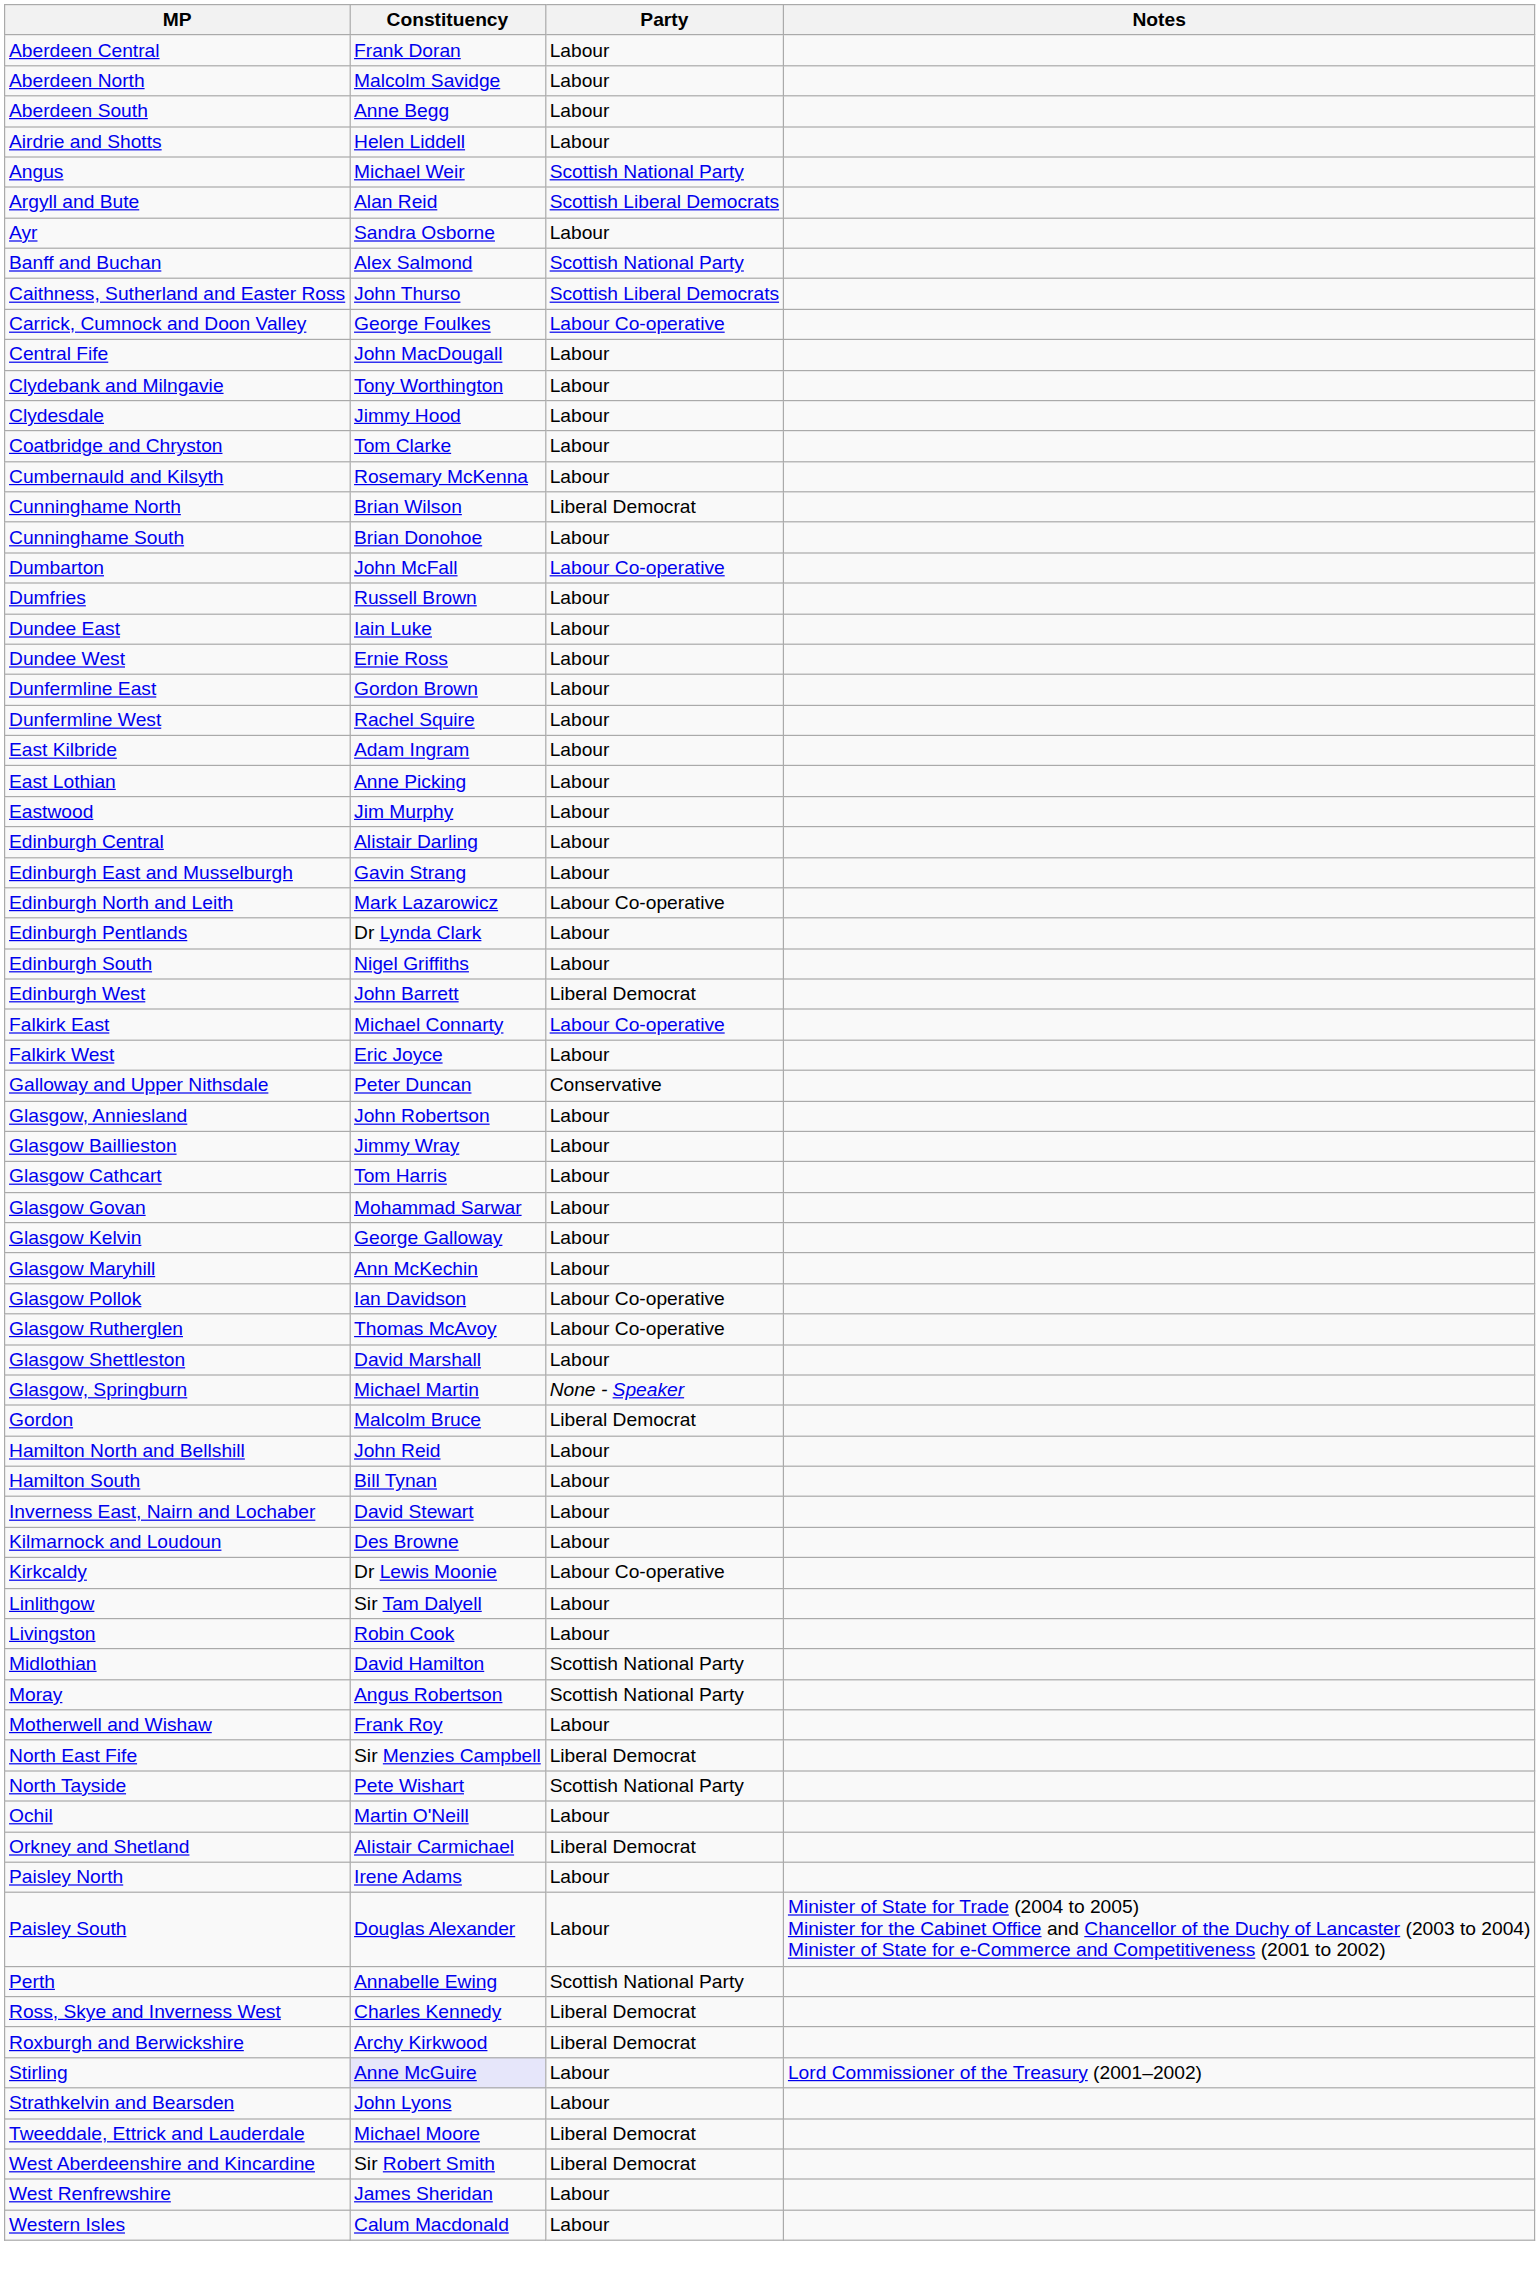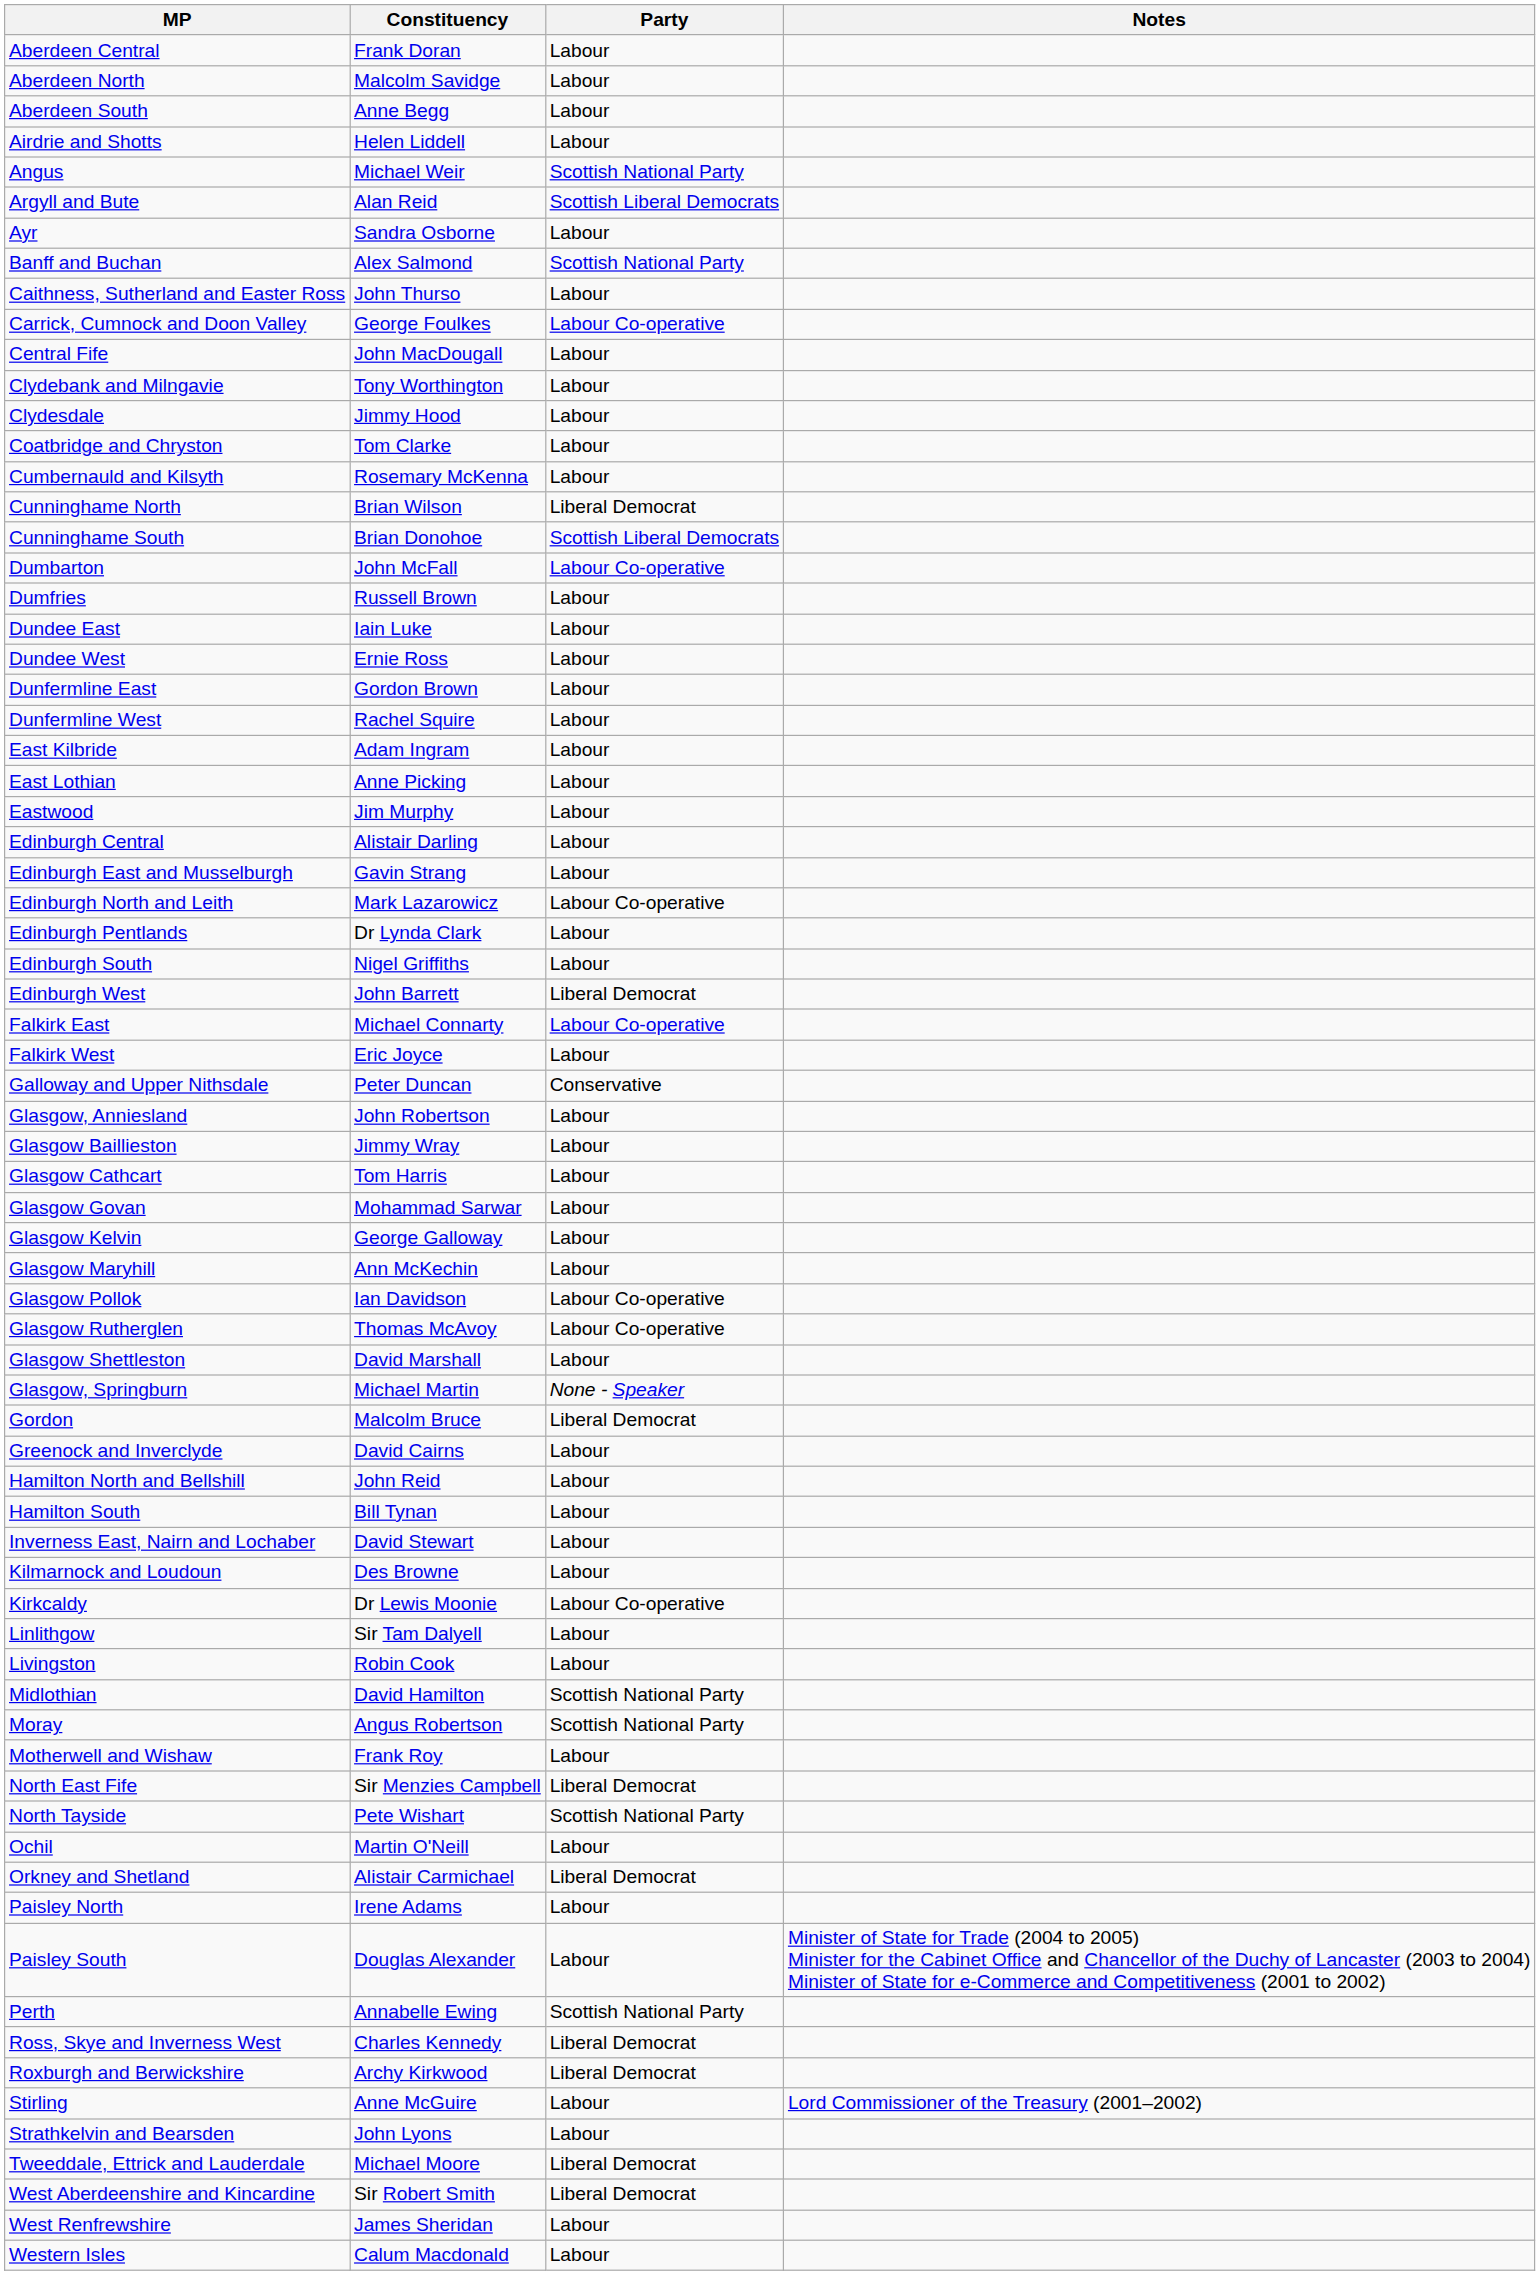 <table class="wikitable sortable">
 <tr>
 <th>MP</th>
 <th>Constituency</th>
 <th>Party</th>
 <th>Notes</th>
 </tr>
 <tr>
 <td><a href='#'>Aberdeen Central</a></td>
 <td><a href='#'>Frank Doran</a></td>
 <td>Labour</td>
 <td></td>
 </tr>
 <tr>
 <td><a href='#'>Aberdeen North</a></td>
 <td><a href='#'>Malcolm Savidge</a></td>
 <td>Labour</td>
 <td></td>
 </tr>
 <tr>
 <td><a href='#'>Aberdeen South</a></td>
 <td><a href='#'>Anne Begg</a></td>
 <td>Labour</td>
 <td></td>
 </tr>
 <tr>
 <td><a href='#'>Airdrie and Shotts</a></td>
 <td><a href='#'>Helen Liddell</a></td>
 <td>Labour</td>
 <td></td>
 </tr>
 <tr>
 <td><a href='#'>Angus</a></td>
 <td><a href='#'>Michael Weir</a></td>
 <td><a href='#'>Scottish National Party</a></td>
 <td></td>
 </tr>
 <tr>
 <td><a href='#'>Argyll and Bute</a></td>
 <td><a href='#'>Alan Reid</a></td>
 <td><a href='#'>Scottish Liberal Democrats</a></td>
 <td></td>
 </tr>
 <tr>
 <td><a href='#'>Ayr</a></td>
 <td><a href='#'>Sandra Osborne</a></td>
 <td>Labour</td>
 <td></td>
 </tr>
 <tr>
 <td><a href='#'>Banff and Buchan</a></td>
 <td><a href='#'>Alex Salmond</a></td>
 <td><a href='#'>Scottish National Party</a></td>
 <td></td>
 </tr>
 <tr>
 <td><a href='#'>Caithness, Sutherland and Easter Ross</a></td>
 <td><a href='#'>John Thurso</a></td>
-<td><a href='#'>Scottish Liberal Democrats</a></td>
+<td>Labour</td>
 <td></td>
 </tr>
 <tr>
 <td><a href='#'>Carrick, Cumnock and Doon Valley</a></td>
 <td><a href='#'>George Foulkes</a></td>
 <td><a href='#'>Labour Co-operative</a></td>
 <td></td>
 </tr>
 <tr>
 <td><a href='#'>Central Fife</a></td>
 <td><a href='#'>John MacDougall</a></td>
 <td>Labour</td>
 <td></td>
 </tr>
 <tr>
 <td><a href='#'>Clydebank and Milngavie</a></td>
 <td><a href='#'>Tony Worthington</a></td>
 <td>Labour</td>
 <td></td>
 </tr>
 <tr>
 <td><a href='#'>Clydesdale</a></td>
 <td><a href='#'>Jimmy Hood</a></td>
 <td>Labour</td>
 <td></td>
 </tr>
 <tr>
 <td><a href='#'>Coatbridge and Chryston</a></td>
 <td><a href='#'>Tom Clarke</a></td>
 <td>Labour</td>
 <td></td>
 </tr>
 <tr>
 <td><a href='#'>Cumbernauld and Kilsyth</a></td>
 <td><a href='#'>Rosemary McKenna</a></td>
 <td>Labour</td>
 <td></td>
 </tr>
 <tr>
 <td><a href='#'>Cunninghame North</a></td>
 <td><a href='#'>Brian Wilson</a></td>
 <td>Liberal Democrat</td>
 <td></td>
 </tr>
 <tr>
 <td><a href='#'>Cunninghame South</a></td>
 <td><a href='#'>Brian Donohoe</a></td>
-<td>Labour</td>
+<td><a href='#'>Scottish Liberal Democrats</a></td>
 <td></td>
 </tr>
 <tr>
 <td><a href='#'>Dumbarton</a></td>
 <td><a href='#'>John McFall</a></td>
 <td><a href='#'>Labour Co-operative</a></td>
 <td></td>
 </tr>
 <tr>
 <td><a href='#'>Dumfries</a></td>
 <td><a href='#'>Russell Brown</a></td>
 <td>Labour</td>
 <td></td>
 </tr>
 <tr>
 <td><a href='#'>Dundee East</a></td>
 <td><a href='#'>Iain Luke</a></td>
 <td>Labour</td>
 <td></td>
 </tr>
 <tr>
 <td><a href='#'>Dundee West</a></td>
 <td><a href='#'>Ernie Ross</a></td>
 <td>Labour</td>
 <td></td>
 </tr>
 <tr>
 <td><a href='#'>Dunfermline East</a></td>
 <td><a href='#'>Gordon Brown</a></td>
 <td>Labour</td>
 <td></td>
 </tr>
 <tr>
 <td><a href='#'>Dunfermline West</a></td>
 <td><a href='#'>Rachel Squire</a></td>
 <td>Labour</td>
 <td></td>
 </tr>
 <tr>
 <td><a href='#'>East Kilbride</a></td>
 <td><a href='#'>Adam Ingram</a></td>
 <td>Labour</td>
 <td></td>
 </tr>
 <tr>
 <td><a href='#'>East Lothian</a></td>
 <td><a href='#'>Anne Picking</a></td>
 <td>Labour</td>
 <td></td>
 </tr>
 <tr>
 <td><a href='#'>Eastwood</a></td>
 <td><a href='#'>Jim Murphy</a></td>
 <td>Labour</td>
 <td></td>
 </tr>
 <tr>
 <td><a href='#'>Edinburgh Central</a></td>
 <td><a href='#'>Alistair Darling</a></td>
 <td>Labour</td>
 <td></td>
 </tr>
 <tr>
 <td><a href='#'>Edinburgh East and Musselburgh</a></td>
 <td><a href='#'>Gavin Strang</a></td>
 <td>Labour</td>
 <td></td>
 </tr>
 <tr>
 <td><a href='#'>Edinburgh North and Leith</a></td>
 <td><a href='#'>Mark Lazarowicz</a></td>
 <td>Labour Co-operative</td>
 <td></td>
 </tr>
 <tr>
 <td><a href='#'>Edinburgh Pentlands</a></td>
 <td>Dr <a href='#'>Lynda Clark</a></td>
 <td>Labour</td>
 <td></td>
 </tr>
 <tr>
 <td><a href='#'>Edinburgh South</a></td>
 <td><a href='#'>Nigel Griffiths</a></td>
 <td>Labour</td>
 <td></td>
 </tr>
 <tr>
 <td><a href='#'>Edinburgh West</a></td>
 <td><a href='#'>John Barrett</a></td>
 <td>Liberal Democrat</td>
 <td></td>
 </tr>
 <tr>
 <td><a href='#'>Falkirk East</a></td>
 <td><a href='#'>Michael Connarty</a></td>
 <td><a href='#'>Labour Co-operative</a></td>
 <td></td>
 </tr>
 <tr>
 <td><a href='#'>Falkirk West</a></td>
 <td><a href='#'>Eric Joyce</a></td>
 <td>Labour</td>
 <td></td>
 </tr>
 <tr>
 <td><a href='#'>Galloway and Upper Nithsdale</a></td>
 <td><a href='#'>Peter Duncan</a></td>
 <td>Conservative</td>
 <td></td>
 </tr>
 <tr>
 <td><a href='#'>Glasgow, Anniesland</a></td>
 <td><a href='#'>John Robertson</a></td>
 <td>Labour</td>
 <td></td>
 </tr>
 <tr>
 <td><a href='#'>Glasgow Baillieston</a></td>
 <td><a href='#'>Jimmy Wray</a></td>
 <td>Labour</td>
 <td></td>
 </tr>
 <tr>
 <td><a href='#'>Glasgow Cathcart</a></td>
 <td><a href='#'>Tom Harris</a></td>
 <td>Labour</td>
 <td></td>
 </tr>
 <tr>
 <td><a href='#'>Glasgow Govan</a></td>
 <td><a href='#'>Mohammad Sarwar</a></td>
 <td>Labour</td>
 <td></td>
 </tr>
 <tr>
 <td><a href='#'>Glasgow Kelvin</a></td>
 <td><a href='#'>George Galloway</a></td>
 <td>Labour</td>
 <td></td>
 </tr>
 <tr>
 <td><a href='#'>Glasgow Maryhill</a></td>
 <td><a href='#'>Ann McKechin</a></td>
 <td>Labour</td>
 <td></td>
 </tr>
 <tr>
 <td><a href='#'>Glasgow Pollok</a></td>
 <td><a href='#'>Ian Davidson</a></td>
 <td>Labour Co-operative</td>
 <td></td>
 </tr>
 <tr>
 <td><a href='#'>Glasgow Rutherglen</a></td>
 <td><a href='#'>Thomas McAvoy</a></td>
 <td>Labour Co-operative</td>
 <td></td>
 </tr>
 <tr>
 <td><a href='#'>Glasgow Shettleston</a></td>
 <td><a href='#'>David Marshall</a></td>
 <td>Labour</td>
 <td></td>
 </tr>
 <tr>
 <td><a href='#'>Glasgow, Springburn</a></td>
 <td><a href='#'>Michael Martin</a></td>
 <td><em>None - <a href='#'>Speaker</a></em></td>
 <td></td>
 </tr>
 <tr>
 <td><a href='#'>Gordon</a></td>
 <td><a href='#'>Malcolm Bruce</a></td>
 <td>Liberal Democrat</td>
 <td></td>
 </tr>
 <tr>
+<td><a href='#'>Greenock and Inverclyde</a></td>
+<td><a href='#'>David Cairns</a></td>
+<td>Labour</td>
+<td></td>
+</tr>
+<tr>
 <td><a href='#'>Hamilton North and Bellshill</a></td>
 <td><a href='#'>John Reid</a></td>
 <td>Labour</td>
 <td></td>
 </tr>
 <tr>
 <td><a href='#'>Hamilton South</a></td>
 <td><a href='#'>Bill Tynan</a></td>
 <td>Labour</td>
 <td></td>
 </tr>
 <tr>
 <td><a href='#'>Inverness East, Nairn and Lochaber</a></td>
 <td><a href='#'>David Stewart</a></td>
 <td>Labour</td>
 <td></td>
 </tr>
 <tr>
 <td><a href='#'>Kilmarnock and Loudoun</a></td>
 <td><a href='#'>Des Browne</a></td>
 <td>Labour</td>
 <td></td>
 </tr>
 <tr>
 <td><a href='#'>Kirkcaldy</a></td>
 <td>Dr <a href='#'>Lewis Moonie</a></td>
 <td>Labour Co-operative</td>
 <td></td>
 </tr>
 <tr>
 <td><a href='#'>Linlithgow</a></td>
 <td>Sir <a href='#'>Tam Dalyell</a></td>
 <td>Labour</td>
 <td></td>
 </tr>
 <tr>
 <td><a href='#'>Livingston</a></td>
 <td><a href='#'>Robin Cook</a></td>
 <td>Labour</td>
 <td></td>
 </tr>
 <tr>
 <td><a href='#'>Midlothian</a></td>
 <td><a href='#'>David Hamilton</a></td>
 <td>Scottish National Party</td>
 <td></td>
 </tr>
 <tr>
 <td><a href='#'>Moray</a></td>
 <td><a href='#'>Angus Robertson</a></td>
 <td>Scottish National Party</td>
 <td></td>
 </tr>
 <tr>
 <td><a href='#'>Motherwell and Wishaw</a></td>
 <td><a href='#'>Frank Roy</a></td>
 <td>Labour</td>
 <td></td>
 </tr>
 <tr>
 <td><a href='#'>North East Fife</a></td>
 <td>Sir <a href='#'>Menzies Campbell</a></td>
 <td>Liberal Democrat</td>
 <td></td>
 </tr>
 <tr>
 <td><a href='#'>North Tayside</a></td>
 <td><a href='#'>Pete Wishart</a></td>
 <td>Scottish National Party</td>
 <td></td>
 </tr>
 <tr>
 <td><a href='#'>Ochil</a></td>
 <td><a href='#'>Martin O'Neill</a></td>
 <td>Labour</td>
 <td></td>
 </tr>
 <tr>
 <td><a href='#'>Orkney and Shetland</a></td>
 <td><a href='#'>Alistair Carmichael</a></td>
 <td>Liberal Democrat</td>
 <td></td>
 </tr>
 <tr>
 <td><a href='#'>Paisley North</a></td>
 <td><a href='#'>Irene Adams</a></td>
 <td>Labour</td>
 <td></td>
 </tr>
 <tr>
 <td><a href='#'>Paisley South</a></td>
 <td><a href='#'>Douglas Alexander</a></td>
 <td>Labour</td>
 <td><a href='#'>Minister of State for Trade</a> (2004 to 2005)<br><a href='#'>Minister for the Cabinet Office</a> and <a href='#'>Chancellor of the Duchy of Lancaster</a> (2003 to 2004)<br><a href='#'>Minister of State for e-Commerce and Competitiveness</a> (2001 to 2002)</td>
 </tr>
 <tr>
 <td><a href='#'>Perth</a></td>
 <td><a href='#'>Annabelle Ewing</a></td>
 <td>Scottish National Party</td>
 <td></td>
 </tr>
 <tr>
 <td><a href='#'>Ross, Skye and Inverness West</a></td>
 <td><a href='#'>Charles Kennedy</a></td>
 <td>Liberal Democrat</td>
 <td></td>
 </tr>
 <tr>
 <td><a href='#'>Roxburgh and Berwickshire</a></td>
 <td><a href='#'>Archy Kirkwood</a></td>
 <td>Liberal Democrat</td>
 <td></td>
 </tr>
 <tr>
 <td><a href='#'>Stirling</a></td>
-<td style="background: lavender;"><a href='#'>Anne McGuire</a></td>
+<td><a href='#'>Anne McGuire</a></td>
 <td>Labour</td>
 <td><a href='#'>Lord Commissioner of the Treasury</a> (2001–2002)</td>
 </tr>
 <tr>
 <td><a href='#'>Strathkelvin and Bearsden</a></td>
 <td><a href='#'>John Lyons</a></td>
 <td>Labour</td>
 <td></td>
 </tr>
 <tr>
 <td><a href='#'>Tweeddale, Ettrick and Lauderdale</a></td>
 <td><a href='#'>Michael Moore</a></td>
 <td>Liberal Democrat</td>
 <td></td>
 </tr>
 <tr>
 <td><a href='#'>West Aberdeenshire and Kincardine</a></td>
 <td>Sir <a href='#'>Robert Smith</a></td>
 <td>Liberal Democrat</td>
 <td></td>
 </tr>
 <tr>
 <td><a href='#'>West Renfrewshire</a></td>
 <td><a href='#'>James Sheridan</a></td>
 <td>Labour</td>
 <td></td>
 </tr>
 <tr>
 <td><a href='#'>Western Isles</a></td>
 <td><a href='#'>Calum Macdonald</a></td>
 <td>Labour</td>
 <td></td>
 </tr>
 </table>
